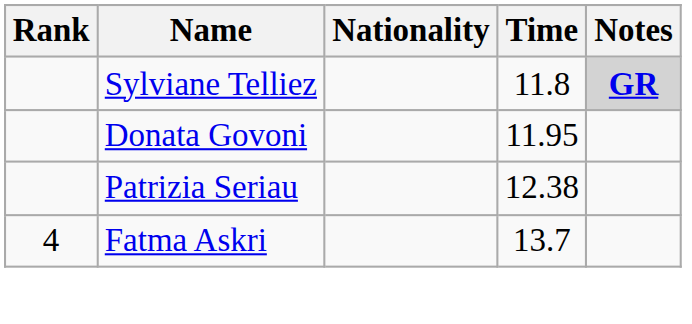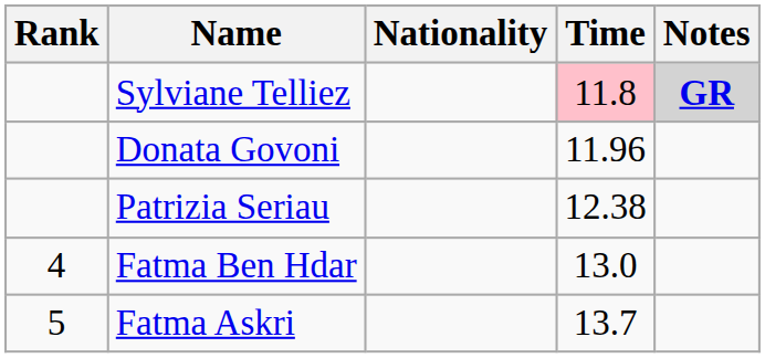 <table class="wikitable sortable" style="text-align:center">
 <tr>
 <th>Rank</th>
 <th>Name</th>
 <th>Nationality</th>
 <th>Time</th>
 <th>Notes</th>
 </tr>
 <tr>
 <td></td>
 <td align=left><a href='#'>Sylviane Telliez</a></td>
 <td align=left></td>
-<td>11.8</td>
+<td style="background: pink;">11.8</td>
 <td style="background: lightgrey;"><strong><a href='#'>GR</a></strong></td>
 </tr>
 <tr>
 <td></td>
 <td align=left><a href='#'>Donata Govoni</a></td>
 <td align=left></td>
-<td>11.95</td>
+<td>11.96</td>
 <td></td>
 </tr>
 <tr>
 <td></td>
 <td align=left><a href='#'>Patrizia Seriau</a></td>
 <td align=left></td>
 <td>12.38</td>
 <td></td>
 </tr>
 <tr>
 <td>4</td>
+<td align=left><a href='#'>Fatma Ben Hdar</a></td>
+<td align=left></td>
+<td>13.0</td>
+<td></td>
+</tr>
+<tr>
+<td>5</td>
 <td align=left><a href='#'>Fatma Askri</a></td>
 <td align=left></td>
 <td>13.7</td>
 <td></td>
 </tr>
 </table>
